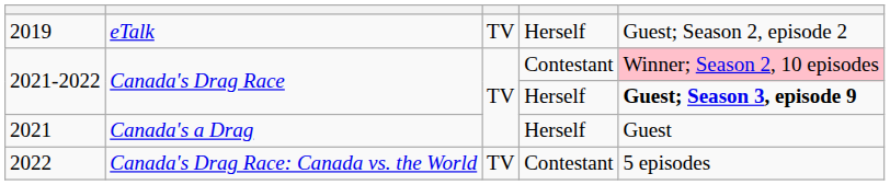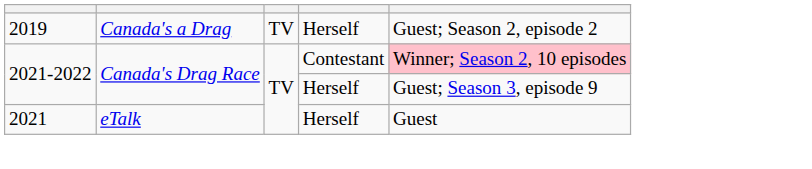 <table class="wikitable sortable plainrowheaders">
 <tr>
 <th></th>
 <th></th>
 <th></th>
 <th></th>
 <th></th>
 </tr>
 <tr>
 <td>2019</td>
-<td><em><a href='#'>eTalk</a></em></td>
+<td><em><a href='#'>Canada's a Drag</a></em></td>
 <td>TV</td>
 <td>Herself</td>
 <td>Guest; Season 2, episode 2</td>
 </tr>
 <tr>
 <td rowspan="2">2021-2022</td>
 <td rowspan="2"><em><a href='#'>Canada's Drag Race</a></em></td>
 <td rowspan="3">TV</td>
 <td>Contestant</td>
 <td style="background: pink;">Winner; <a href='#'>Season 2</a>, 10 episodes</td>
 </tr>
 <tr>
 <td>Herself</td>
-<td><strong>Guest; <a href='#'>Season 3</a>, episode 9</strong></td>
+<td>Guest; <a href='#'>Season 3</a>, episode 9</td>
 </tr>
 <tr>
 <td>2021</td>
-<td><em><a href='#'>Canada's a Drag</a></em></td>
+<td><em><a href='#'>eTalk</a></em></td>
 <td>Herself</td>
 <td>Guest</td>
 </tr>
-<tr>
-<td>2022</td>
-<td><em><a href='#'>Canada's Drag Race: Canada vs. the World</a></em></td>
-<td>TV</td>
-<td>Contestant</td>
-<td>5 episodes</td>
-</tr>
 </table>
